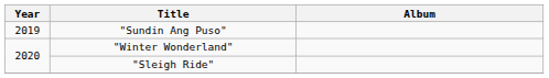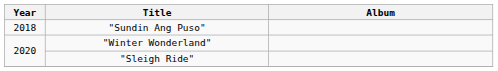 <table class="wikitable plainrowheaders" style="text-align:center;">
 <tr>
 <th scope="col" style="width:50px;">Year</th>
 <th scope="col" style="width:300px;">Title</th>
 <th scope="col" style="width:300px;">Album</th>
 </tr>
 <tr>
-<td>2019</td>
+<td>2018</td>
 <td>"Sundin Ang Puso" </td>
 <td></td>
 </tr>
 <tr>
 <td rowspan="2">2020</td>
 <td>"Winter Wonderland"</td>
 <td></td>
 </tr>
 <tr>
 <td>"Sleigh Ride"</td>
 <td></td>
 </tr>
 <tr>
 </tr>
 </table>
